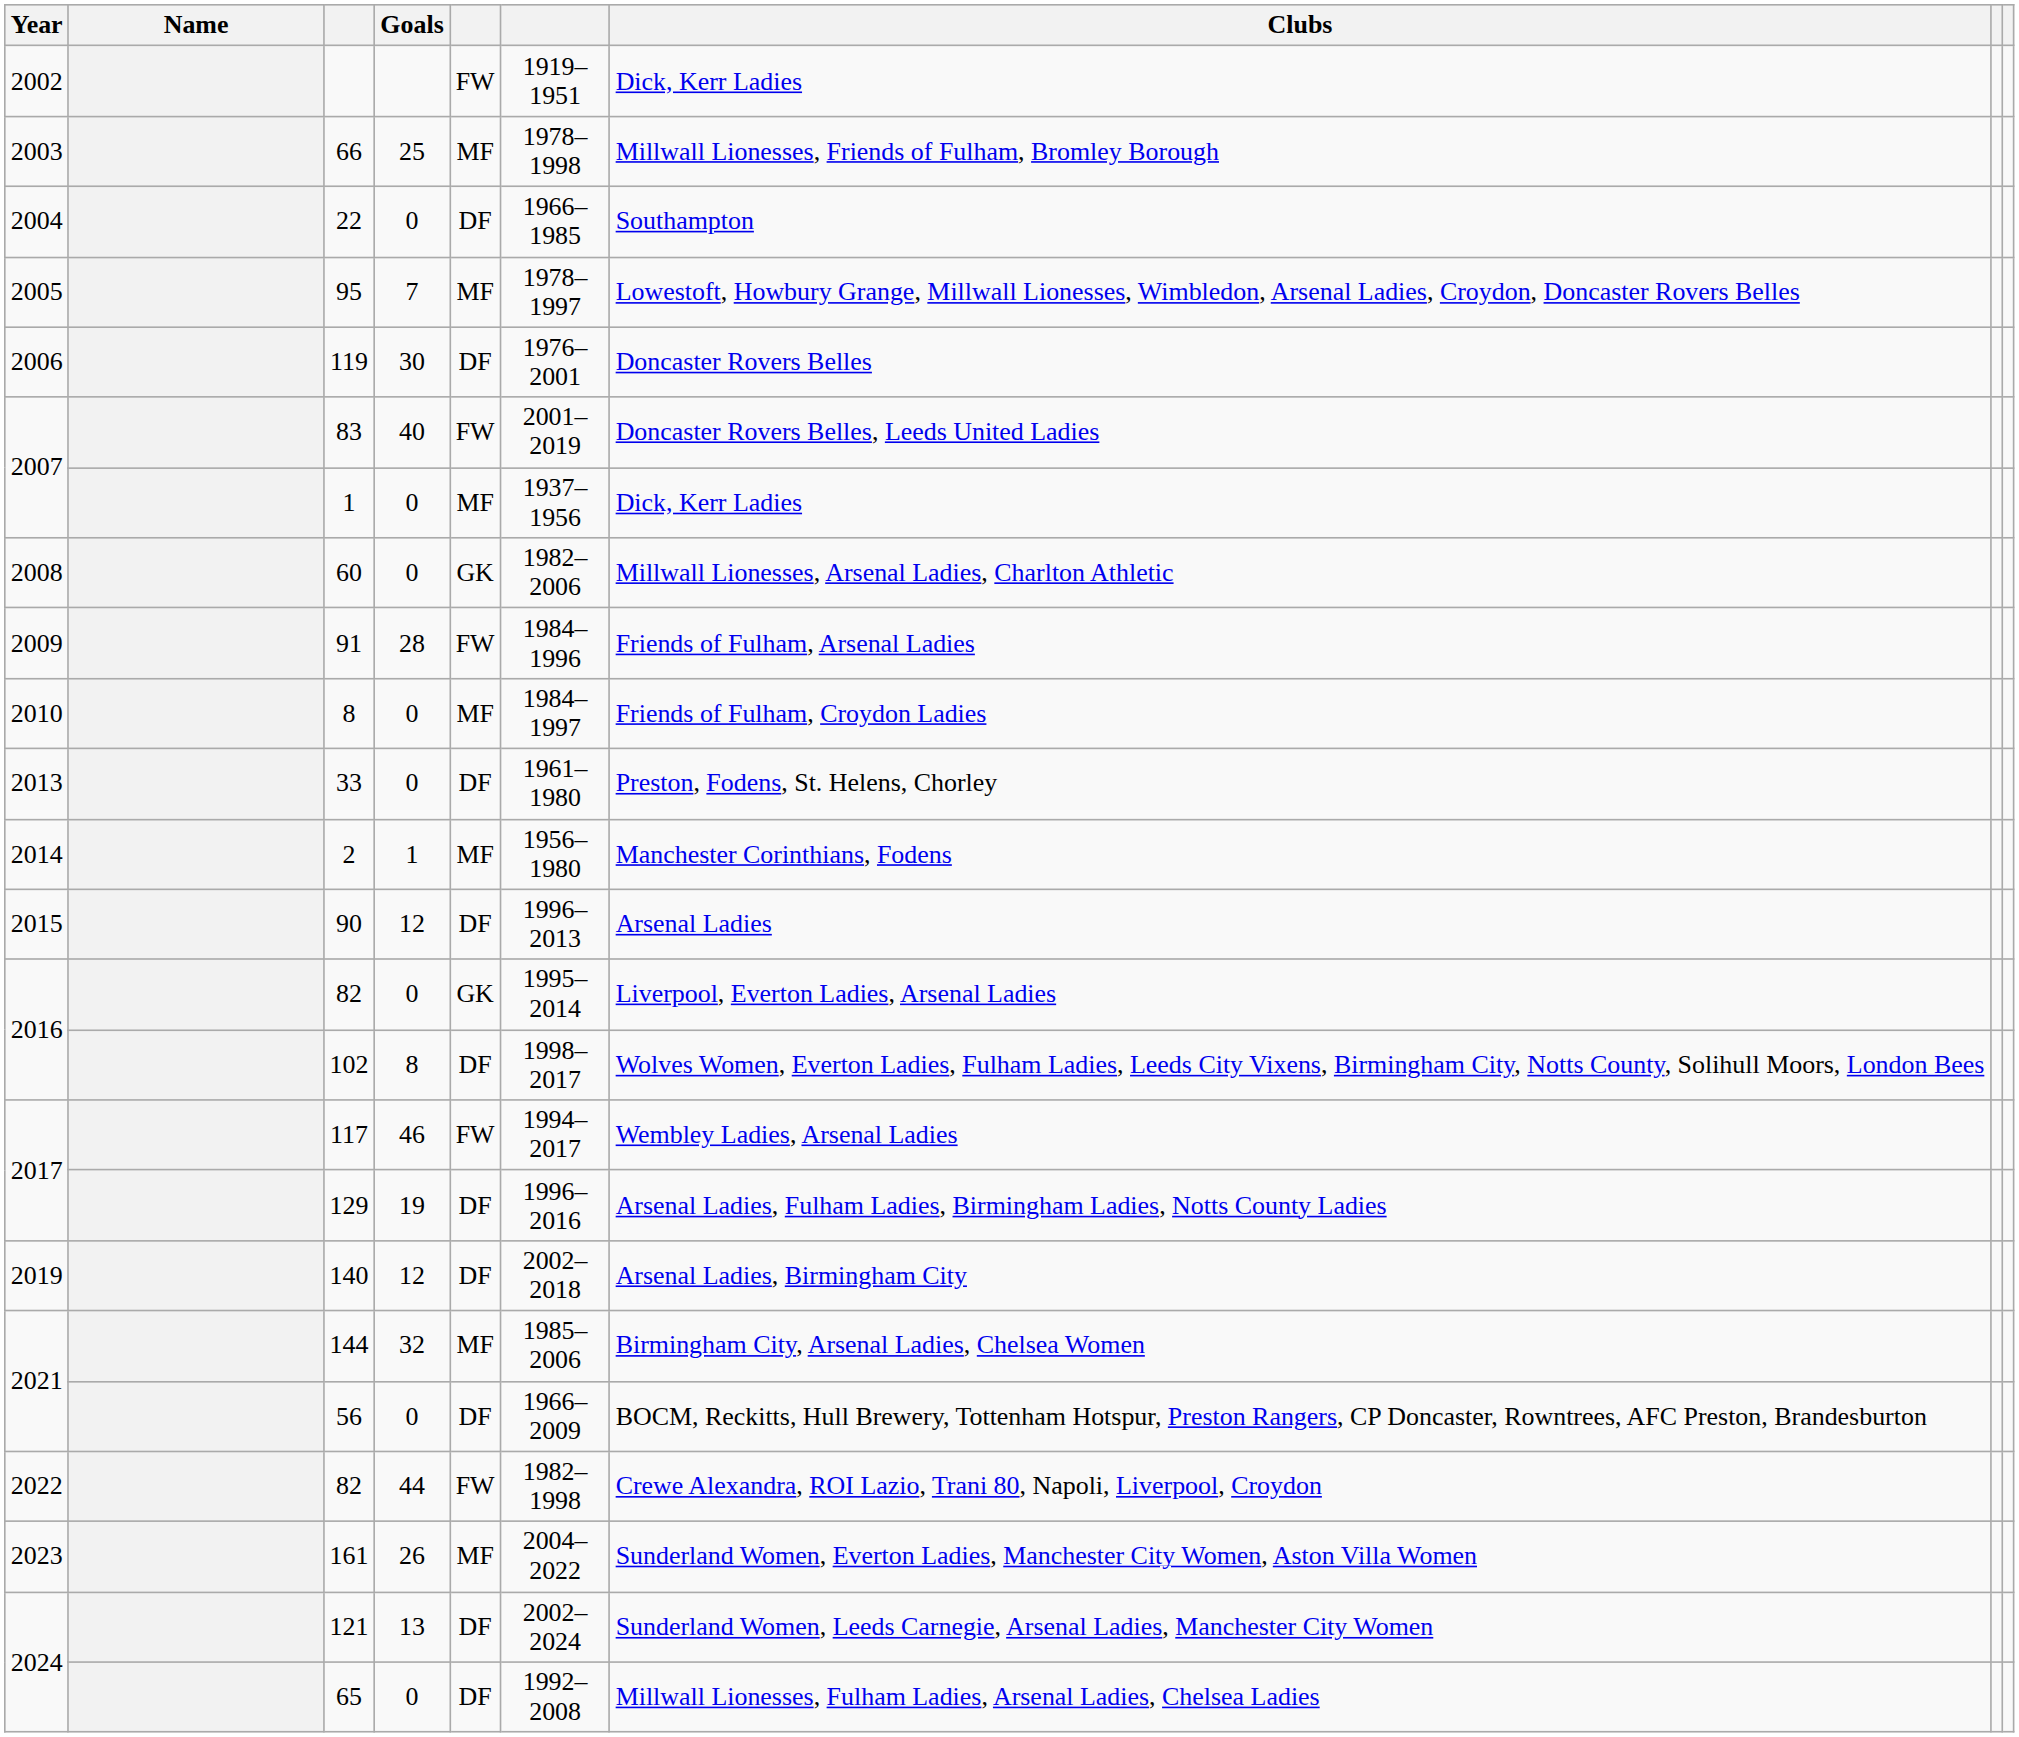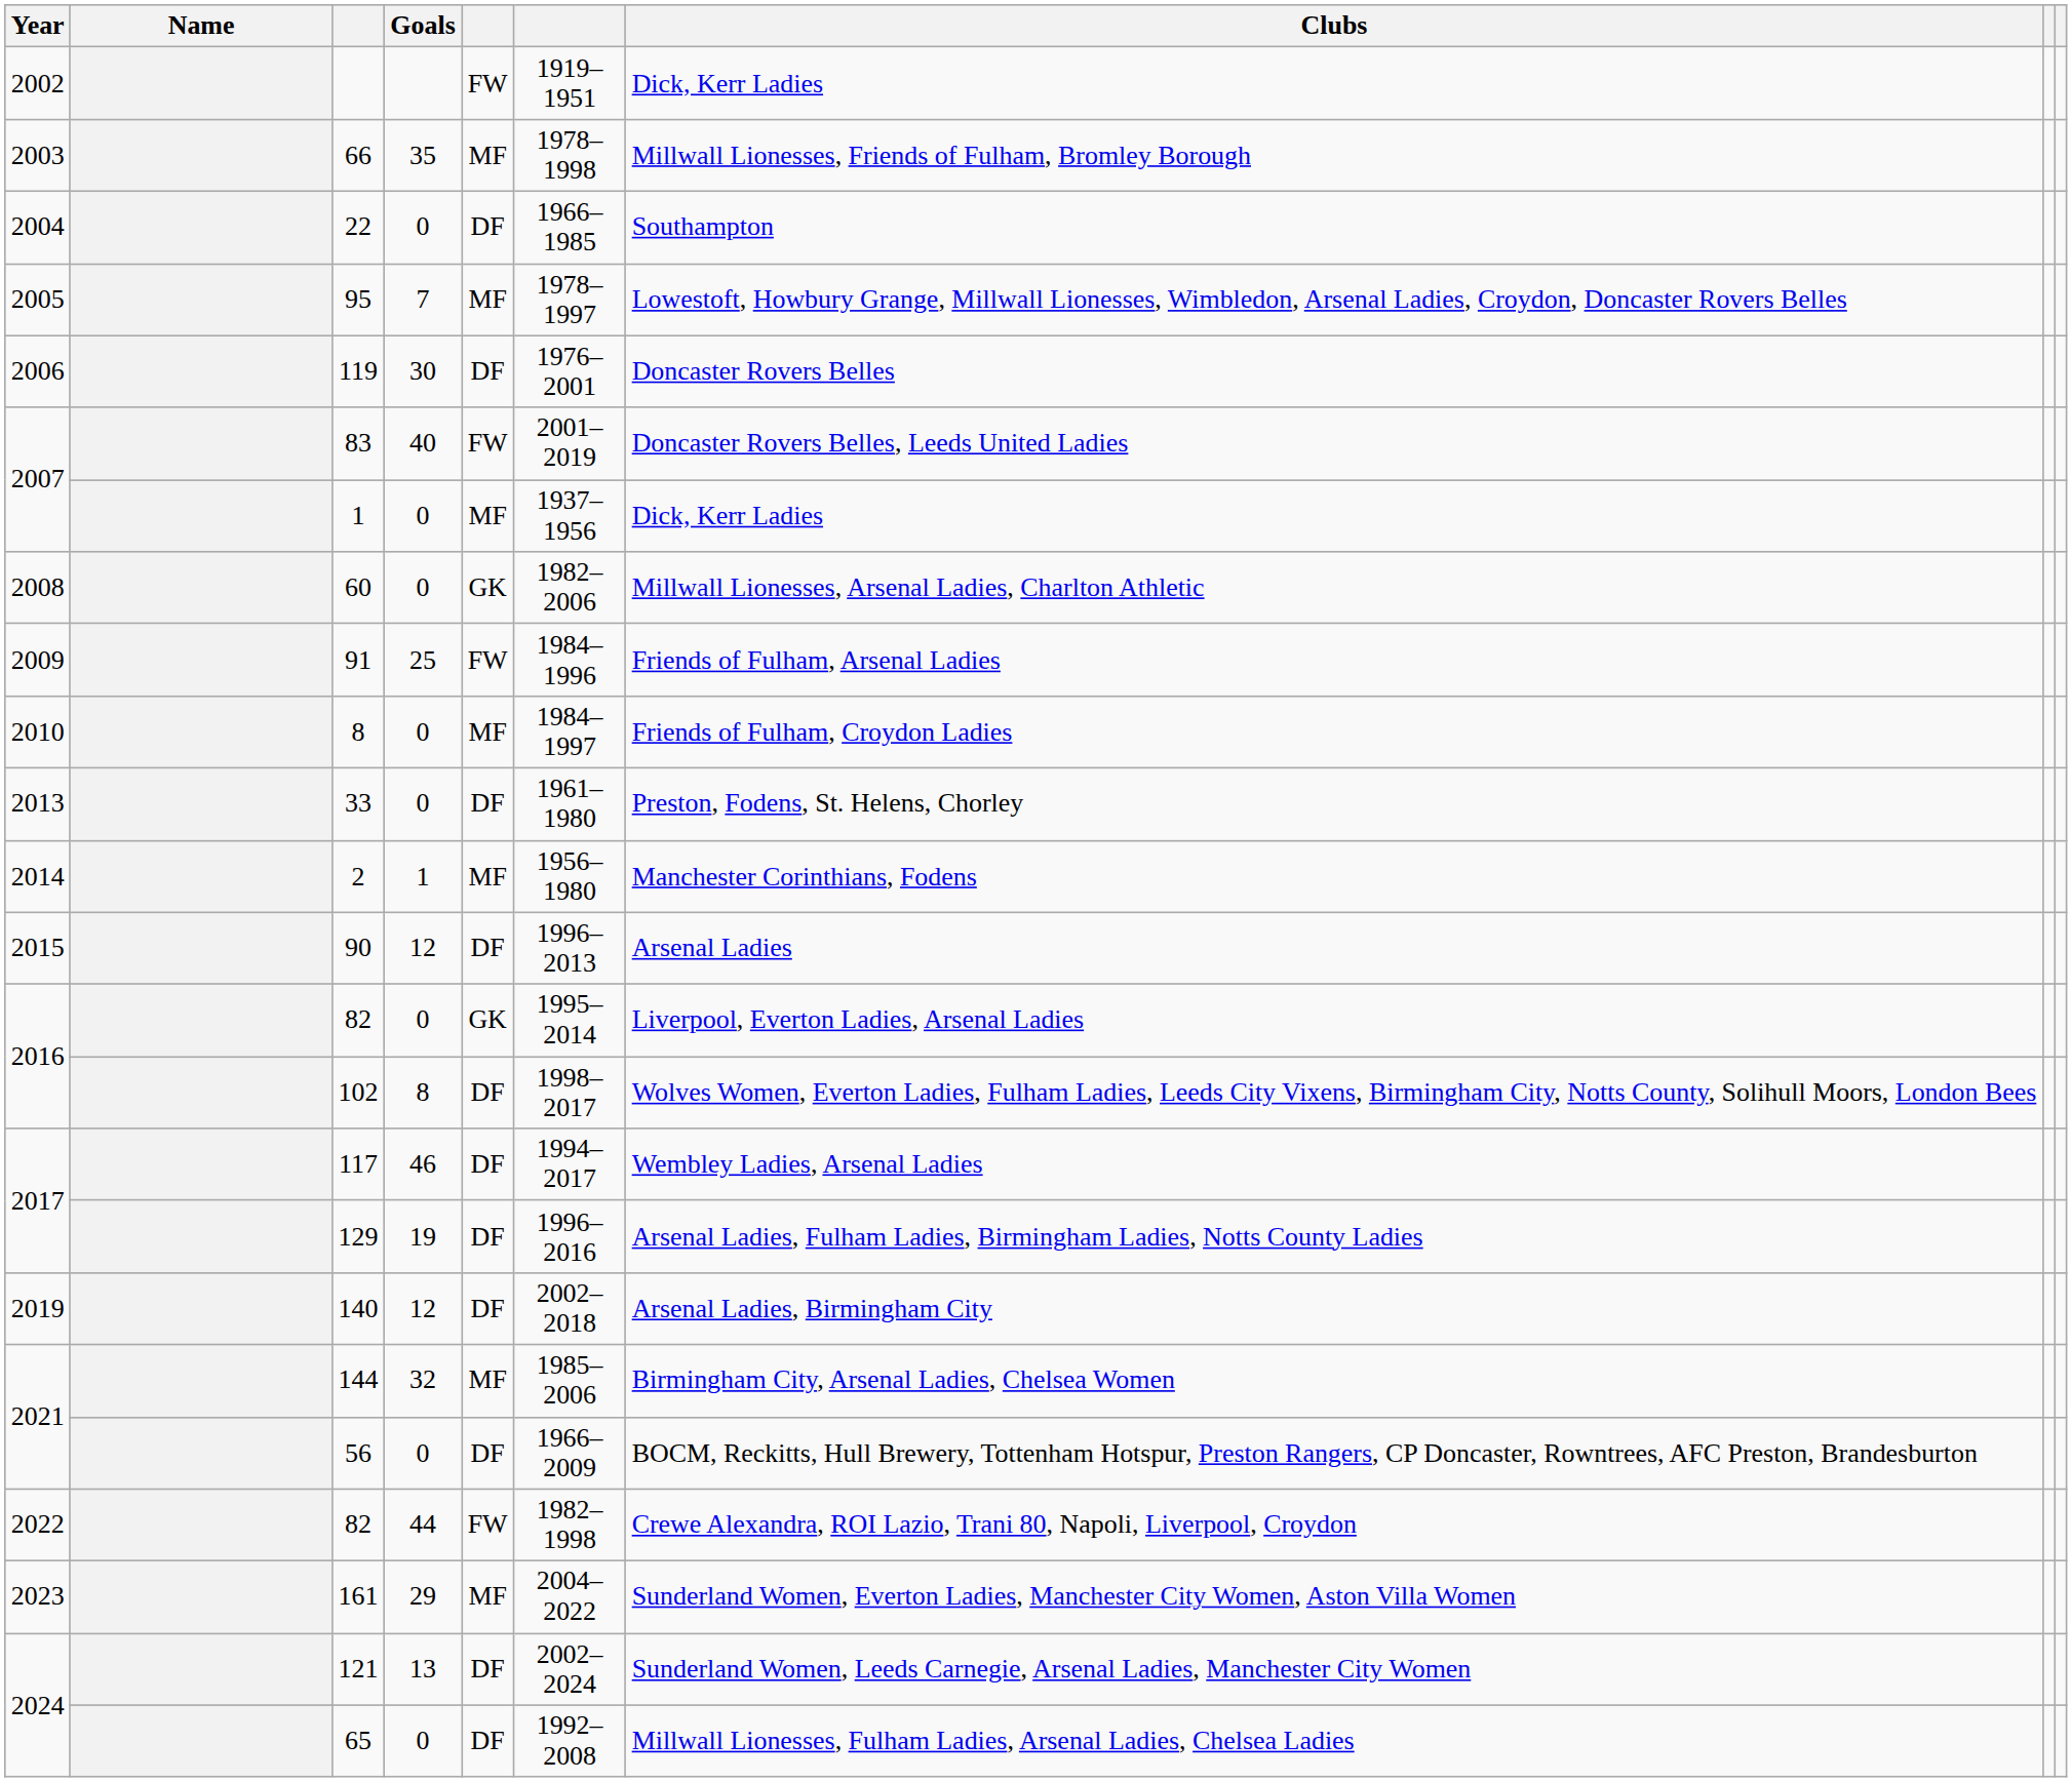 <table class="wikitable sortable plainrowheaders" style="text-align: center">
 <tr>
 <th scope="col">Year</th>
 <th scope="col" style="width: 150px;">Name</th>
 <th scope="col"></th>
 <th scope="col">Goals</th>
 <th scope="col"></th>
 <th scope="col" style="width: 60px;"></th>
 <th scope="col" class="unsortable">Clubs</th>
 <th scope="col" class="unsortable"></th>
 <th scope="col" class="unsortable"></th>
 </tr>
 <tr>
 <td>2002</td>
 <th scope="row"> </th>
 <td></td>
 <td></td>
 <td>FW</td>
 <td>1919–1951</td>
 <td style="text-align:left;"><a href='#'>Dick, Kerr Ladies</a></td>
 <td></td>
 <td></td>
 </tr>
 <tr>
 <td>2003</td>
 <th scope="row"> </th>
 <td>66</td>
-<td>25</td>
+<td>35</td>
 <td>MF</td>
 <td>1978–1998</td>
 <td style="text-align:left;"><a href='#'>Millwall Lionesses</a>, <a href='#'>Friends of Fulham</a>, <a href='#'>Bromley Borough</a></td>
 <td></td>
 <td></td>
 </tr>
 <tr>
 <td>2004</td>
 <th scope="row"> </th>
 <td>22</td>
 <td>0</td>
 <td>DF</td>
 <td>1966–1985</td>
 <td style="text-align:left;"><a href='#'>Southampton</a></td>
 <td></td>
 <td></td>
 </tr>
 <tr>
 <td>2005</td>
 <th scope="row"> </th>
 <td>95</td>
 <td>7</td>
 <td>MF</td>
 <td>1978–1997</td>
 <td style="text-align:left;"><a href='#'>Lowestoft</a>, <a href='#'>Howbury Grange</a>, <a href='#'>Millwall Lionesses</a>, <a href='#'>Wimbledon</a>, <a href='#'>Arsenal Ladies</a>, <a href='#'>Croydon</a>, <a href='#'>Doncaster Rovers Belles</a></td>
 <td></td>
 <td></td>
 </tr>
 <tr>
 <td>2006</td>
 <th scope="row"> </th>
 <td>119</td>
 <td>30</td>
 <td>DF</td>
 <td>1976–2001</td>
 <td style="text-align:left;"><a href='#'>Doncaster Rovers Belles</a></td>
 <td></td>
 <td></td>
 </tr>
 <tr>
 <td rowspan="2">2007</td>
 <th scope="row"> </th>
 <td>83</td>
 <td>40</td>
 <td>FW</td>
 <td>2001–2019</td>
 <td style="text-align:left;"><a href='#'>Doncaster Rovers Belles</a>, <a href='#'>Leeds United Ladies</a></td>
 <td></td>
 <td></td>
 </tr>
 <tr>
 <th scope="row"> </th>
 <td>1</td>
 <td>0</td>
 <td>MF</td>
 <td>1937–1956</td>
 <td style="text-align:left;"><a href='#'>Dick, Kerr Ladies</a></td>
 <td></td>
 <td></td>
 </tr>
 <tr>
 <td>2008</td>
 <th scope="row"> </th>
 <td>60</td>
 <td>0</td>
 <td>GK</td>
 <td>1982–2006</td>
 <td style="text-align:left;"><a href='#'>Millwall Lionesses</a>, <a href='#'>Arsenal Ladies</a>, <a href='#'>Charlton Athletic</a></td>
 <td></td>
 <td></td>
 </tr>
 <tr>
 <td>2009</td>
 <th scope="row"> </th>
 <td>91</td>
-<td>28</td>
+<td>25</td>
 <td>FW</td>
 <td>1984–1996</td>
 <td style="text-align:left;"><a href='#'>Friends of Fulham</a>, <a href='#'>Arsenal Ladies</a></td>
 <td></td>
 <td></td>
 </tr>
 <tr>
 <td>2010</td>
 <th scope="row"> </th>
 <td>8</td>
 <td>0</td>
 <td>MF</td>
 <td>1984–1997</td>
 <td style="text-align:left;"><a href='#'>Friends of Fulham</a>, <a href='#'>Croydon Ladies</a></td>
 <td></td>
 <td></td>
 </tr>
 <tr>
 <td>2013</td>
 <th scope="row"> </th>
 <td>33</td>
 <td>0</td>
 <td>DF</td>
 <td>1961–1980</td>
 <td style="text-align:left;"><a href='#'>Preston</a>, <a href='#'>Fodens</a>, St. Helens, Chorley</td>
 <td></td>
 <td></td>
 </tr>
 <tr>
 <td>2014</td>
 <th scope="row"> </th>
 <td>2</td>
 <td>1</td>
 <td>MF</td>
 <td>1956–1980</td>
 <td style="text-align:left;"><a href='#'>Manchester Corinthians</a>, <a href='#'>Fodens</a></td>
 <td></td>
 <td></td>
 </tr>
 <tr>
 <td>2015</td>
 <th scope="row"> </th>
 <td>90</td>
 <td>12</td>
 <td>DF</td>
 <td>1996–2013</td>
 <td style="text-align:left;"><a href='#'>Arsenal Ladies</a></td>
 <td></td>
 <td></td>
 </tr>
 <tr>
 <td rowspan="2">2016</td>
 <th scope="row"> </th>
 <td>82</td>
 <td>0</td>
 <td>GK</td>
 <td>1995–2014</td>
 <td style="text-align:left;"><a href='#'>Liverpool</a>, <a href='#'>Everton Ladies</a>, <a href='#'>Arsenal Ladies</a></td>
 <td></td>
 <td></td>
 </tr>
 <tr>
 <th scope="row"> </th>
 <td>102</td>
 <td>8</td>
 <td>DF</td>
 <td>1998–2017</td>
 <td style="text-align:left;"><a href='#'>Wolves Women</a>, <a href='#'>Everton Ladies</a>, <a href='#'>Fulham Ladies</a>, <a href='#'>Leeds City Vixens</a>, <a href='#'>Birmingham City</a>, <a href='#'>Notts County</a>, Solihull Moors, <a href='#'>London Bees</a></td>
 <td></td>
 <td></td>
 </tr>
 <tr>
 <td rowspan="2">2017</td>
 <th scope="row"> </th>
 <td>117</td>
 <td>46</td>
-<td>FW</td>
+<td>DF</td>
 <td>1994–2017</td>
 <td style="text-align:left;"><a href='#'>Wembley Ladies</a>, <a href='#'>Arsenal Ladies</a></td>
 <td></td>
 <td></td>
 </tr>
 <tr>
 <th scope="row"> </th>
 <td>129</td>
 <td>19</td>
 <td>DF</td>
 <td>1996–2016</td>
 <td style="text-align:left;"><a href='#'>Arsenal Ladies</a>, <a href='#'>Fulham Ladies</a>, <a href='#'>Birmingham Ladies</a>, <a href='#'>Notts County Ladies</a></td>
 <td></td>
 <td></td>
 </tr>
 <tr>
 <td>2019</td>
 <th scope="row"> </th>
 <td>140</td>
 <td>12</td>
 <td>DF</td>
 <td>2002–2018</td>
 <td style="text-align:left;"><a href='#'>Arsenal Ladies</a>, <a href='#'>Birmingham City</a></td>
 <td></td>
 <td></td>
 </tr>
 <tr>
 <td rowspan="2">2021</td>
 <th scope="row"> </th>
 <td>144</td>
 <td>32</td>
 <td>MF</td>
 <td>1985–2006</td>
 <td style="text-align:left;"><a href='#'>Birmingham City</a>, <a href='#'>Arsenal Ladies</a>, <a href='#'>Chelsea Women</a></td>
 <td></td>
 <td></td>
 </tr>
 <tr>
 <th scope="row"> </th>
 <td>56</td>
 <td>0</td>
 <td>DF</td>
 <td>1966–2009</td>
 <td style="text-align:left;">BOCM, Reckitts, Hull Brewery, Tottenham Hotspur, <a href='#'>Preston Rangers</a>, CP Doncaster, Rowntrees, AFC Preston, Brandesburton</td>
 <td></td>
 <td></td>
 </tr>
 <tr>
 <td>2022</td>
 <th scope="row"> </th>
 <td>82</td>
 <td>44</td>
 <td>FW</td>
 <td>1982–1998</td>
 <td style="text-align:left;"><a href='#'>Crewe Alexandra</a>, <a href='#'>ROI Lazio</a>, <a href='#'>Trani 80</a>, Napoli, <a href='#'>Liverpool</a>, <a href='#'>Croydon</a></td>
 <td></td>
 <td></td>
 </tr>
 <tr>
 <td>2023</td>
 <th scope="row"> </th>
 <td>161</td>
-<td>26</td>
+<td>29</td>
 <td>MF</td>
 <td>2004–2022</td>
 <td style="text-align:left;"><a href='#'>Sunderland Women</a>, <a href='#'>Everton Ladies</a>, <a href='#'>Manchester City Women</a>, <a href='#'>Aston Villa Women</a></td>
 <td></td>
 <td></td>
 </tr>
 <tr>
 <td rowspan="2">2024</td>
 <th scope="row"> </th>
 <td>121</td>
 <td>13</td>
 <td>DF</td>
 <td>2002–2024</td>
 <td style="text-align:left;"><a href='#'>Sunderland Women</a>, <a href='#'>Leeds Carnegie</a>, <a href='#'>Arsenal Ladies</a>, <a href='#'>Manchester City Women</a></td>
 <td></td>
 <td></td>
 </tr>
 <tr>
 <th scope="row"> </th>
 <td>65</td>
 <td>0</td>
 <td>DF</td>
 <td>1992–2008</td>
 <td style="text-align:left;"><a href='#'>Millwall Lionesses</a>, <a href='#'>Fulham Ladies</a>, <a href='#'>Arsenal Ladies</a>, <a href='#'>Chelsea Ladies</a></td>
 <td></td>
 <td></td>
 </tr>
 </table>
